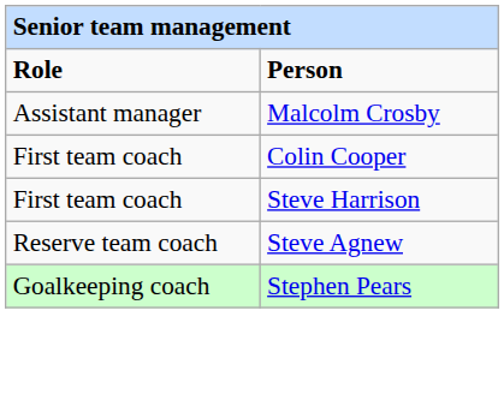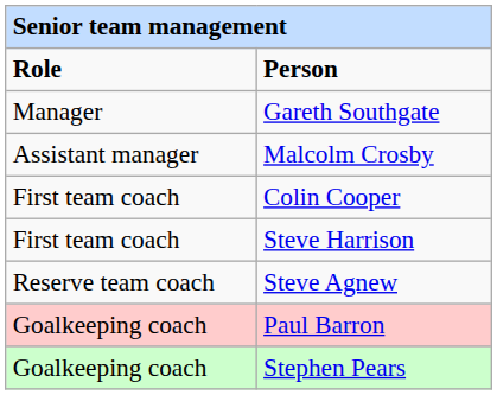 <table border="2" cellpadding="4" cellspacing="0" style="text-align:left; margin: 1em 1em 1em 0; background: #f9f9f9; border: 1px #aaa solid; border-collapse: collapse;">
 <tr>
 <th colspan=2 style="background:#C2DDFF">Senior team management</th>
 </tr>
 <tr>
 <th width=150px>Role</th>
 <th width=140px>Person</th>
+</tr>
+<tr>
+<td>Manager</td>
+<td> <a href='#'>Gareth Southgate</a></td>
 </tr>
 <tr>
 <td>Assistant manager</td>
 <td> <a href='#'>Malcolm Crosby</a></td>
 </tr>
 <tr>
 <td>First team coach</td>
 <td> <a href='#'>Colin Cooper</a></td>
 </tr>
 <tr>
 <td>First team coach</td>
 <td> <a href='#'>Steve Harrison</a></td>
 </tr>
 <tr>
 <td>Reserve team coach</td>
 <td> <a href='#'>Steve Agnew</a></td>
 </tr>
+<tr style="background:#FFCCCC">
+<td>Goalkeeping coach</td>
+<td> <a href='#'>Paul Barron</a></td>
+</tr>
 <tr style="background:#CCFFCC">
 <td>Goalkeeping coach</td>
 <td> <a href='#'>Stephen Pears</a></td>
 </tr>
 </table>
